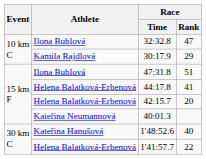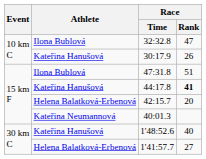 <table class="wikitable" border="1" style="font-size:90%">
 <tr>
 <th rowspan=2>Event</th>
 <th rowspan=2>Athlete</th>
 <th colspan=2>Race</th>
 </tr>
 <tr>
 <th>Time</th>
 <th>Rank</th>
 </tr>
 <tr>
 <td rowspan=2>10 km <br> C</td>
 <td><a href='#'>Ilona Bublová</a></td>
 <td align=center>32:32.8</td>
 <td align=center>47</td>
 </tr>
 <tr>
-<td><a href='#'>Kamila Rajdlová</a></td>
+<td><a href='#'>Kateřina Hanušová</a></td>
 <td align=center>30:17.9</td>
-<td align=center>29</td>
+<td align=center>26</td>
 </tr>
 <tr>
 <td rowspan=4>15 km <br> F</td>
 <td><a href='#'>Ilona Bublová</a></td>
 <td align=center>47:31.8</td>
 <td align=center>51</td>
 </tr>
 <tr>
-<td><a href='#'>Helena Balatková-Erbenová</a></td>
+<td><a href='#'>Kateřina Hanušová</a></td>
 <td align=center>44:17.8</td>
-<td align=center>41</td>
+<td align=center><strong>41</strong></td>
 </tr>
 <tr>
 <td><a href='#'>Helena Balatková-Erbenová</a></td>
 <td align=center>42:15.7</td>
 <td align=center>20</td>
 </tr>
 <tr>
 <td><a href='#'>Kateřina Neumannová</a></td>
 <td align=center>40:01.3</td>
 <td align=center></td>
 </tr>
 <tr>
 <td rowspan=2>30 km <br> C</td>
 <td><a href='#'>Kateřina Hanušová</a></td>
 <td align=center>1'48:52.6</td>
 <td align=center>40</td>
 </tr>
 <tr>
 <td><a href='#'>Helena Balatková-Erbenová</a></td>
 <td align=center>1'41:57.7</td>
-<td align=center>22</td>
+<td align=center>27</td>
 </tr>
 </table>
